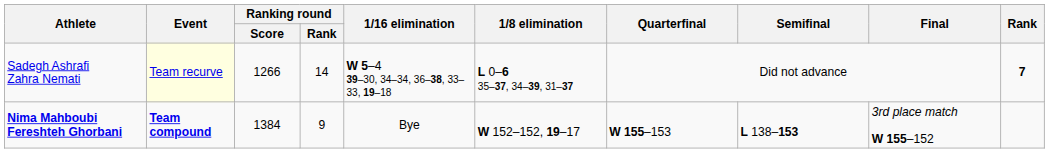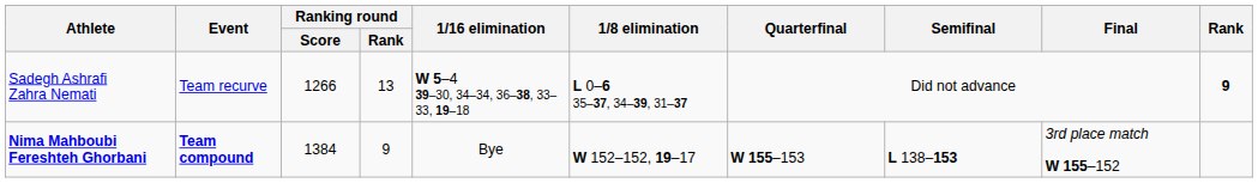 <table class="wikitable" width="98%" style="text-align:left; font-size:90%">
 <tr>
 <th rowspan="2" width="13%">Athlete</th>
 <th rowspan="2" width="8%">Event</th>
 <th colspan="2">Ranking round</th>
 <th rowspan="2" width="12%">1/16 elimination</th>
 <th rowspan="2" width="12%">1/8 elimination</th>
 <th rowspan="2" width="12%">Quarterfinal</th>
 <th rowspan="2" width="12%">Semifinal</th>
 <th rowspan="2" width="12%">Final</th>
 <th rowspan="2" width="4%">Rank</th>
 </tr>
 <tr>
 <th width="6%">Score</th>
 <th width="4%">Rank</th>
 </tr>
 <tr>
 <td><a href='#'>Sadegh Ashrafi</a><br><a href='#'>Zahra Nemati</a></td>
-<td style="background: lightyellow;"><a href='#'>Team recurve</a></td>
+<td><a href='#'>Team recurve</a></td>
 <td align=center>1266</td>
-<td align=center>14 <strong></strong></td>
+<td align=center>13 <strong></strong></td>
 <td><br><strong>W</strong> <strong>5</strong>–4<br><small><strong>39</strong>–30, 34–34, 36–<strong>38</strong>, 33–33, <strong>19</strong>–18</small></td>
 <td><br><strong>L</strong> 0–<strong>6</strong><br><small>35–<strong>37</strong>, 34–<strong>39</strong>, 31–<strong>37</strong></small></td>
 <td colspan=3 align=center>Did not advance</td>
-<td align=center><strong>7</strong></td>
+<td align=center><strong>9</strong></td>
 </tr>
 <tr>
 <td><strong><a href='#'>Nima Mahboubi</a><br><a href='#'>Fereshteh Ghorbani</a></strong></td>
 <td><strong><a href='#'>Team compound</a></strong></td>
 <td align=center>1384</td>
 <td align=center>9 <strong></strong></td>
 <td align=center>Bye</td>
 <td><br><strong>W</strong> 152–152, <strong>19</strong>–17 </td>
 <td><br><strong>W</strong> <strong>155</strong>–153</td>
 <td><br><strong>L</strong> 138–<strong>153</strong></td>
 <td><em>3rd place match</em><br><br><strong>W</strong> <strong>155</strong>–152</td>
 <td align=center></td>
 </tr>
 </table>
